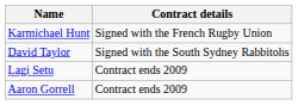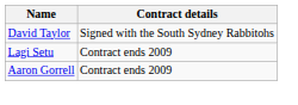 <table class=wikitable>
 <tr>
 <th>Name</th>
 <th>Contract details</th>
-</tr>
-<tr>
-<td><a href='#'>Karmichael Hunt</a></td>
-<td>Signed with the French Rugby Union</td>
 </tr>
 <tr>
 <td><a href='#'>David Taylor</a></td>
 <td>Signed with the South Sydney Rabbitohs</td>
 </tr>
 <tr>
 <td><a href='#'>Lagi Setu</a></td>
 <td>Contract ends 2009</td>
 </tr>
 <tr>
 <td><a href='#'>Aaron Gorrell</a></td>
 <td>Contract ends 2009</td>
 </tr>
 </table>
